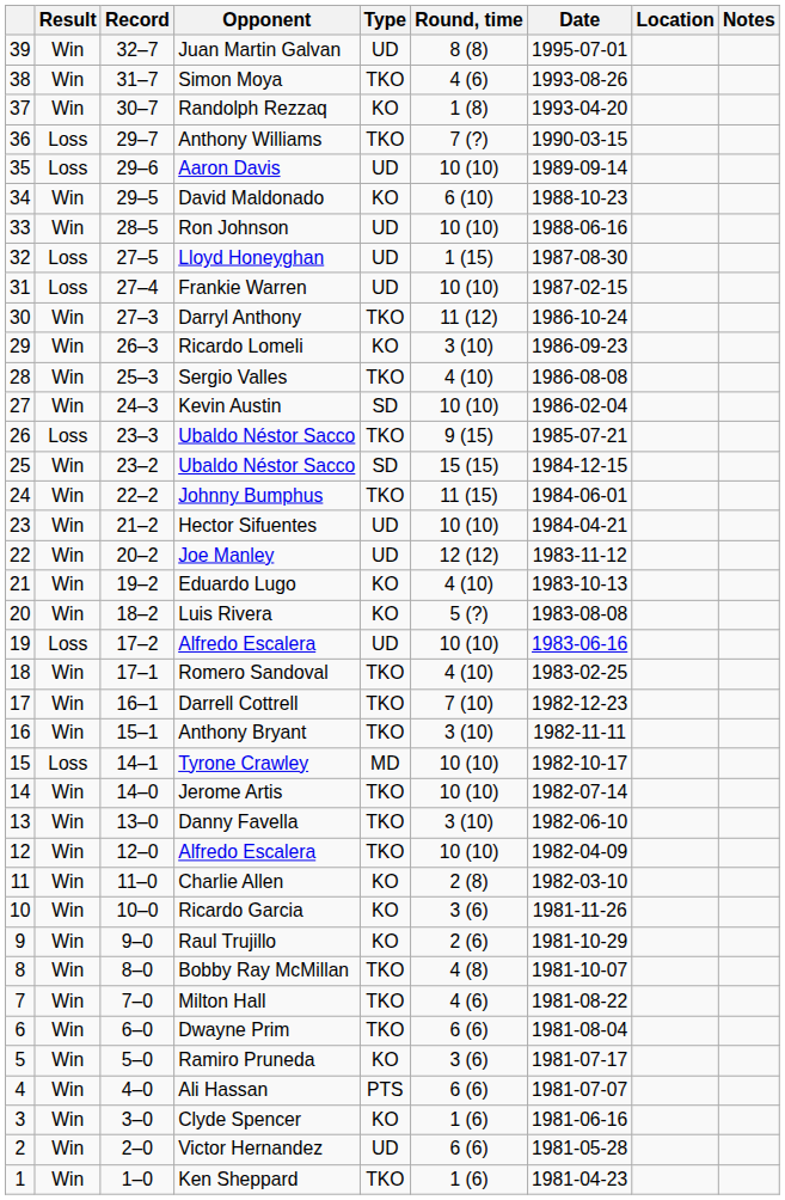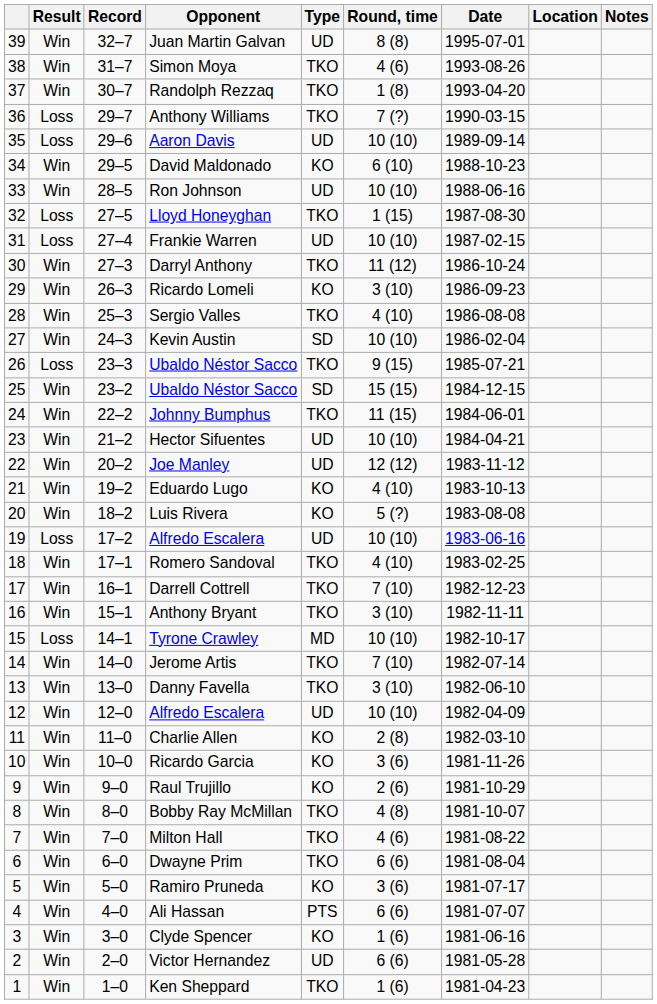 <table class=wikitable style=text-align:center>
 <tr>
 <th></th>
 <th>Result</th>
 <th>Record</th>
 <th>Opponent</th>
 <th>Type</th>
 <th>Round, time</th>
 <th>Date</th>
 <th>Location</th>
 <th>Notes</th>
 </tr>
 <tr>
 <td>39</td>
 <td>Win</td>
 <td>32–7</td>
 <td align=left>Juan Martin Galvan</td>
 <td>UD</td>
 <td>8 (8)</td>
 <td>1995-07-01</td>
 <td align=left></td>
 <td align=left></td>
 </tr>
 <tr>
 <td>38</td>
 <td>Win</td>
 <td>31–7</td>
 <td align=left>Simon Moya</td>
 <td>TKO</td>
 <td>4 (6)</td>
 <td>1993-08-26</td>
 <td align=left></td>
 <td align=left></td>
 </tr>
 <tr>
 <td>37</td>
 <td>Win</td>
 <td>30–7</td>
 <td align=left>Randolph Rezzaq</td>
-<td>KO</td>
+<td>TKO</td>
 <td>1 (8)</td>
 <td>1993-04-20</td>
 <td align=left></td>
 <td align=left></td>
 </tr>
 <tr>
 <td>36</td>
 <td>Loss</td>
 <td>29–7</td>
 <td align=left>Anthony Williams</td>
 <td>TKO</td>
 <td>7 (?)</td>
 <td>1990-03-15</td>
 <td align=left></td>
 <td align=left></td>
 </tr>
 <tr>
 <td>35</td>
 <td>Loss</td>
 <td>29–6</td>
 <td align=left><a href='#'>Aaron Davis</a></td>
 <td>UD</td>
 <td>10 (10)</td>
 <td>1989-09-14</td>
 <td align=left></td>
 <td align=left></td>
 </tr>
 <tr>
 <td>34</td>
 <td>Win</td>
 <td>29–5</td>
 <td align=left>David Maldonado</td>
 <td>KO</td>
 <td>6 (10)</td>
 <td>1988-10-23</td>
 <td align=left></td>
 <td align=left></td>
 </tr>
 <tr>
 <td>33</td>
 <td>Win</td>
 <td>28–5</td>
 <td align=left>Ron Johnson</td>
 <td>UD</td>
 <td>10 (10)</td>
 <td>1988-06-16</td>
 <td align=left></td>
 <td align=left></td>
 </tr>
 <tr>
 <td>32</td>
 <td>Loss</td>
 <td>27–5</td>
 <td align=left><a href='#'>Lloyd Honeyghan</a></td>
-<td>UD</td>
+<td>TKO</td>
 <td>1 (15)</td>
 <td>1987-08-30</td>
 <td align=left></td>
 <td align=left></td>
 </tr>
 <tr>
 <td>31</td>
 <td>Loss</td>
 <td>27–4</td>
 <td align=left>Frankie Warren</td>
 <td>UD</td>
 <td>10 (10)</td>
 <td>1987-02-15</td>
 <td align=left></td>
 <td align=left></td>
 </tr>
 <tr>
 <td>30</td>
 <td>Win</td>
 <td>27–3</td>
 <td align=left>Darryl Anthony</td>
 <td>TKO</td>
 <td>11 (12)</td>
 <td>1986-10-24</td>
 <td align=left></td>
 <td align=left></td>
 </tr>
 <tr>
 <td>29</td>
 <td>Win</td>
 <td>26–3</td>
 <td align=left>Ricardo Lomeli</td>
 <td>KO</td>
 <td>3 (10)</td>
 <td>1986-09-23</td>
 <td align=left></td>
 <td align=left></td>
 </tr>
 <tr>
 <td>28</td>
 <td>Win</td>
 <td>25–3</td>
 <td align=left>Sergio Valles</td>
 <td>TKO</td>
 <td>4 (10)</td>
 <td>1986-08-08</td>
 <td align=left></td>
 <td align=left></td>
 </tr>
 <tr>
 <td>27</td>
 <td>Win</td>
 <td>24–3</td>
 <td align=left>Kevin Austin</td>
 <td>SD</td>
 <td>10 (10)</td>
 <td>1986-02-04</td>
 <td align=left></td>
 <td align=left></td>
 </tr>
 <tr>
 <td>26</td>
 <td>Loss</td>
 <td>23–3</td>
 <td align=left><a href='#'>Ubaldo Néstor Sacco</a></td>
 <td>TKO</td>
 <td>9 (15)</td>
 <td>1985-07-21</td>
 <td align=left></td>
 <td align=left></td>
 </tr>
 <tr>
 <td>25</td>
 <td>Win</td>
 <td>23–2</td>
 <td align=left><a href='#'>Ubaldo Néstor Sacco</a></td>
 <td>SD</td>
 <td>15 (15)</td>
 <td>1984-12-15</td>
 <td align=left></td>
 <td align=left></td>
 </tr>
 <tr>
 <td>24</td>
 <td>Win</td>
 <td>22–2</td>
 <td align=left><a href='#'>Johnny Bumphus</a></td>
 <td>TKO</td>
 <td>11 (15)</td>
 <td>1984-06-01</td>
 <td align=left></td>
 <td align=left></td>
 </tr>
 <tr>
 <td>23</td>
 <td>Win</td>
 <td>21–2</td>
 <td align=left>Hector Sifuentes</td>
 <td>UD</td>
 <td>10 (10)</td>
 <td>1984-04-21</td>
 <td align=left></td>
 <td align=left></td>
 </tr>
 <tr>
 <td>22</td>
 <td>Win</td>
 <td>20–2</td>
 <td align=left><a href='#'>Joe Manley</a></td>
 <td>UD</td>
 <td>12 (12)</td>
 <td>1983-11-12</td>
 <td align=left></td>
 <td align=left></td>
 </tr>
 <tr>
 <td>21</td>
 <td>Win</td>
 <td>19–2</td>
 <td align=left>Eduardo Lugo</td>
 <td>KO</td>
 <td>4 (10)</td>
 <td>1983-10-13</td>
 <td align=left></td>
 <td align=left></td>
 </tr>
 <tr>
 <td>20</td>
 <td>Win</td>
 <td>18–2</td>
 <td align=left>Luis Rivera</td>
 <td>KO</td>
 <td>5 (?)</td>
 <td>1983-08-08</td>
 <td align=left></td>
 <td align=left></td>
 </tr>
 <tr>
 <td>19</td>
 <td>Loss</td>
 <td>17–2</td>
 <td align=left><a href='#'>Alfredo Escalera</a></td>
 <td>UD</td>
 <td>10 (10)</td>
 <td><a href='#'>1983-06-16</a></td>
 <td align=left></td>
 <td align=left></td>
 </tr>
 <tr>
 <td>18</td>
 <td>Win</td>
 <td>17–1</td>
 <td align=left>Romero Sandoval</td>
 <td>TKO</td>
 <td>4 (10)</td>
 <td>1983-02-25</td>
 <td align=left></td>
 <td align=left></td>
 </tr>
 <tr>
 <td>17</td>
 <td>Win</td>
 <td>16–1</td>
 <td align=left>Darrell Cottrell</td>
 <td>TKO</td>
 <td>7 (10)</td>
 <td>1982-12-23</td>
 <td align=left></td>
 <td align=left></td>
 </tr>
 <tr>
 <td>16</td>
 <td>Win</td>
 <td>15–1</td>
 <td align=left>Anthony Bryant</td>
 <td>TKO</td>
 <td>3 (10)</td>
 <td>1982-11-11</td>
 <td align=left></td>
 <td align=left></td>
 </tr>
 <tr>
 <td>15</td>
 <td>Loss</td>
 <td>14–1</td>
 <td align=left><a href='#'>Tyrone Crawley</a></td>
 <td>MD</td>
 <td>10 (10)</td>
 <td>1982-10-17</td>
 <td align=left></td>
 <td align=left></td>
 </tr>
 <tr>
 <td>14</td>
 <td>Win</td>
 <td>14–0</td>
 <td align=left>Jerome Artis</td>
 <td>TKO</td>
-<td>10 (10)</td>
+<td>7 (10)</td>
 <td>1982-07-14</td>
 <td align=left></td>
 <td align=left></td>
 </tr>
 <tr>
 <td>13</td>
 <td>Win</td>
 <td>13–0</td>
 <td align=left>Danny Favella</td>
 <td>TKO</td>
 <td>3 (10)</td>
 <td>1982-06-10</td>
 <td align=left></td>
 <td align=left></td>
 </tr>
 <tr>
 <td>12</td>
 <td>Win</td>
 <td>12–0</td>
 <td align=left><a href='#'>Alfredo Escalera</a></td>
-<td>TKO</td>
+<td>UD</td>
 <td>10 (10)</td>
 <td>1982-04-09</td>
 <td align=left></td>
 <td align=left></td>
 </tr>
 <tr>
 <td>11</td>
 <td>Win</td>
 <td>11–0</td>
 <td align=left>Charlie Allen</td>
 <td>KO</td>
 <td>2 (8)</td>
 <td>1982-03-10</td>
 <td align=left></td>
 <td align=left></td>
 </tr>
 <tr>
 <td>10</td>
 <td>Win</td>
 <td>10–0</td>
 <td align=left>Ricardo Garcia</td>
 <td>KO</td>
 <td>3 (6)</td>
 <td>1981-11-26</td>
 <td align=left></td>
 <td align=left></td>
 </tr>
 <tr>
 <td>9</td>
 <td>Win</td>
 <td>9–0</td>
 <td align=left>Raul Trujillo</td>
 <td>KO</td>
 <td>2 (6)</td>
 <td>1981-10-29</td>
 <td align=left></td>
 <td align=left></td>
 </tr>
 <tr>
 <td>8</td>
 <td>Win</td>
 <td>8–0</td>
 <td align=left>Bobby Ray McMillan</td>
 <td>TKO</td>
 <td>4 (8)</td>
 <td>1981-10-07</td>
 <td align=left></td>
 <td align=left></td>
 </tr>
 <tr>
 <td>7</td>
 <td>Win</td>
 <td>7–0</td>
 <td align=left>Milton Hall</td>
 <td>TKO</td>
 <td>4 (6)</td>
 <td>1981-08-22</td>
 <td align=left></td>
 <td align=left></td>
 </tr>
 <tr>
 <td>6</td>
 <td>Win</td>
 <td>6–0</td>
 <td align=left>Dwayne Prim</td>
 <td>TKO</td>
 <td>6 (6)</td>
 <td>1981-08-04</td>
 <td align=left></td>
 <td align=left></td>
 </tr>
 <tr>
 <td>5</td>
 <td>Win</td>
 <td>5–0</td>
 <td align=left>Ramiro Pruneda</td>
 <td>KO</td>
 <td>3 (6)</td>
 <td>1981-07-17</td>
 <td align=left></td>
 <td align=left></td>
 </tr>
 <tr>
 <td>4</td>
 <td>Win</td>
 <td>4–0</td>
 <td align=left>Ali Hassan</td>
 <td>PTS</td>
 <td>6 (6)</td>
 <td>1981-07-07</td>
 <td align=left></td>
 <td align=left></td>
 </tr>
 <tr>
 <td>3</td>
 <td>Win</td>
 <td>3–0</td>
 <td align=left>Clyde Spencer</td>
 <td>KO</td>
 <td>1 (6)</td>
 <td>1981-06-16</td>
 <td align=left></td>
 <td align=left></td>
 </tr>
 <tr>
 <td>2</td>
 <td>Win</td>
 <td>2–0</td>
 <td align=left>Victor Hernandez</td>
 <td>UD</td>
 <td>6 (6)</td>
 <td>1981-05-28</td>
 <td align=left></td>
 <td align=left></td>
 </tr>
 <tr>
 <td>1</td>
 <td>Win</td>
 <td>1–0</td>
 <td align=left>Ken Sheppard</td>
 <td>TKO</td>
 <td>1 (6)</td>
 <td>1981-04-23</td>
 <td align=left></td>
 <td align=left></td>
 </tr>
 </table>
